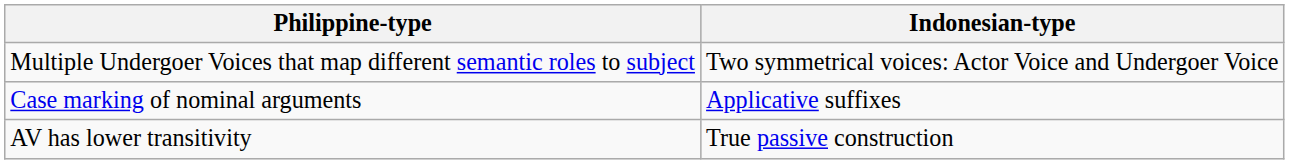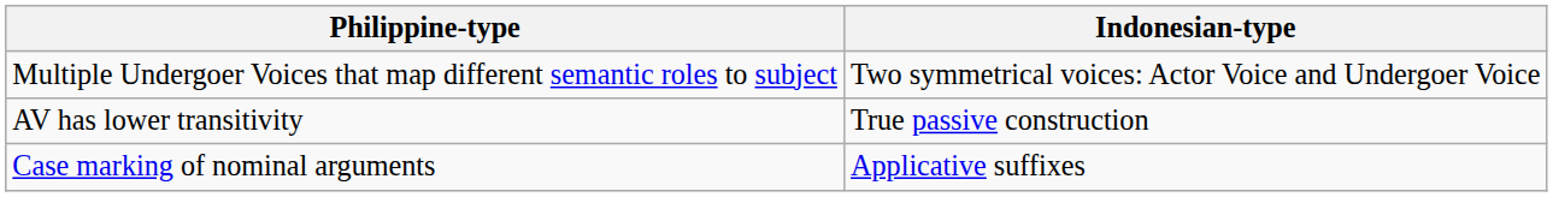 <table class="wikitable">
 <tr>
 <th>Philippine-type</th>
 <th>Indonesian-type</th>
 </tr>
 <tr>
 <td>Multiple Undergoer Voices that map different <a href='#'>semantic roles</a> to <a href='#'>subject</a></td>
 <td>Two symmetrical voices: Actor Voice and Undergoer Voice</td>
 </tr>
 <tr>
+<td>AV has lower transitivity</td>
+<td>True <a href='#'>passive</a> construction</td>
+</tr>
+<tr>
 <td><a href='#'>Case marking</a> of nominal arguments</td>
 <td><a href='#'>Applicative</a> suffixes</td>
 </tr>
-<tr>
-<td>AV has lower transitivity</td>
-<td>True <a href='#'>passive</a> construction</td>
-</tr>
 </table>
